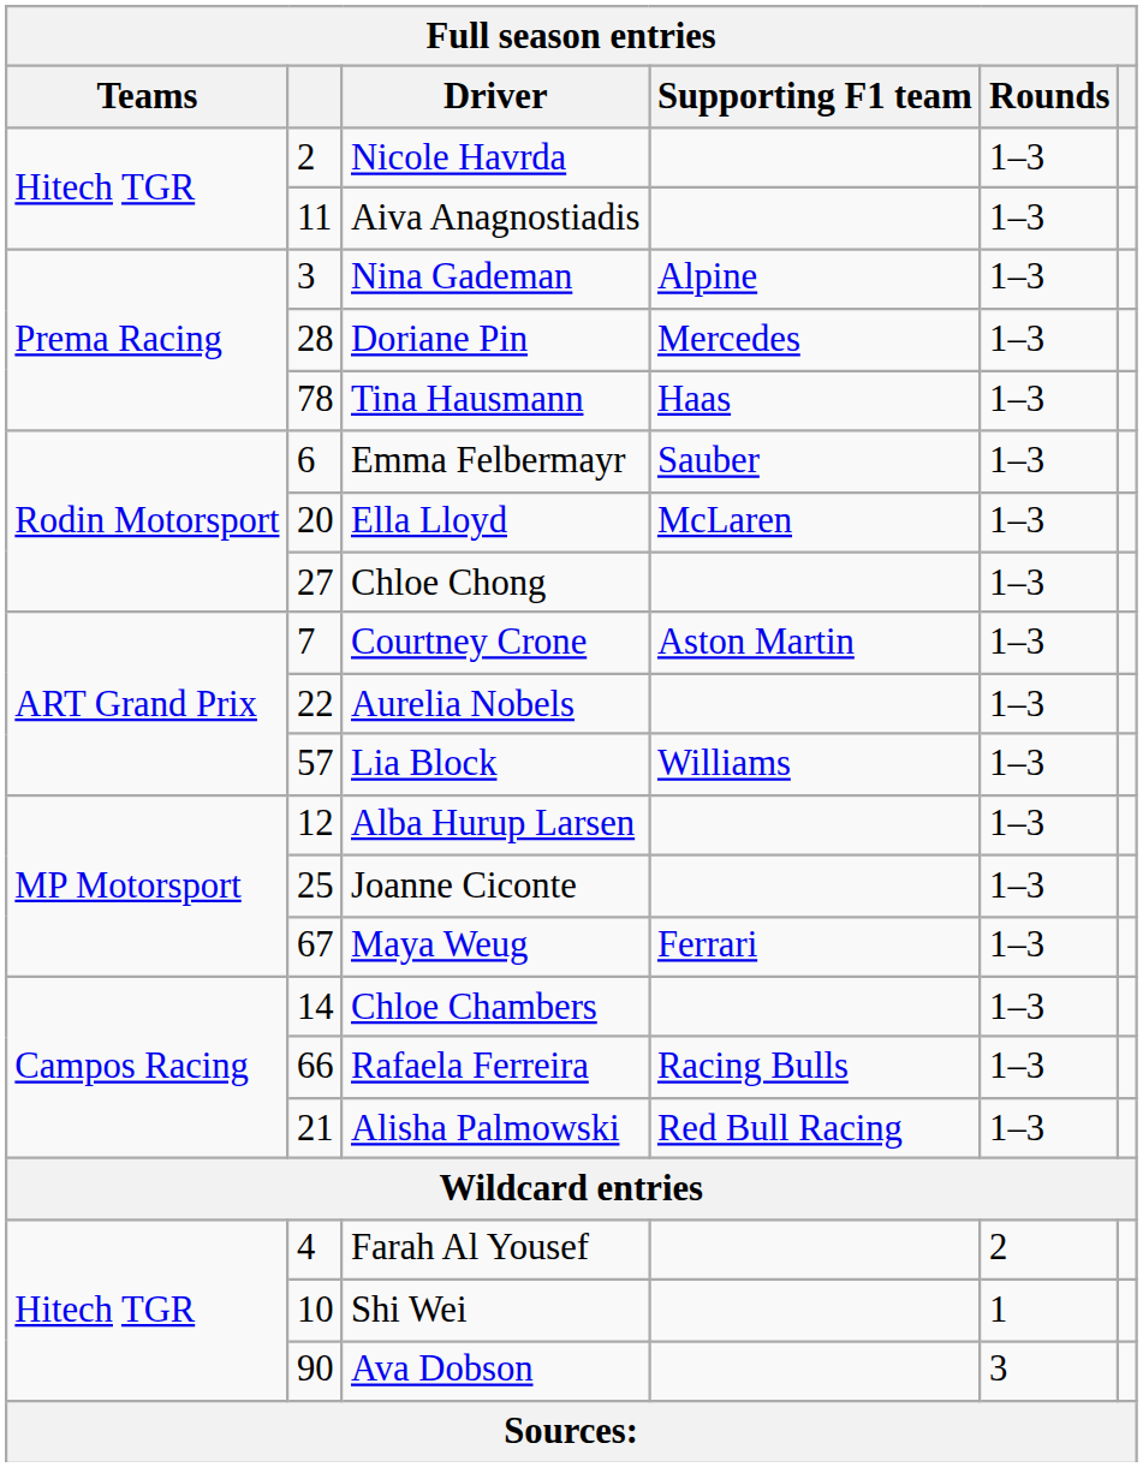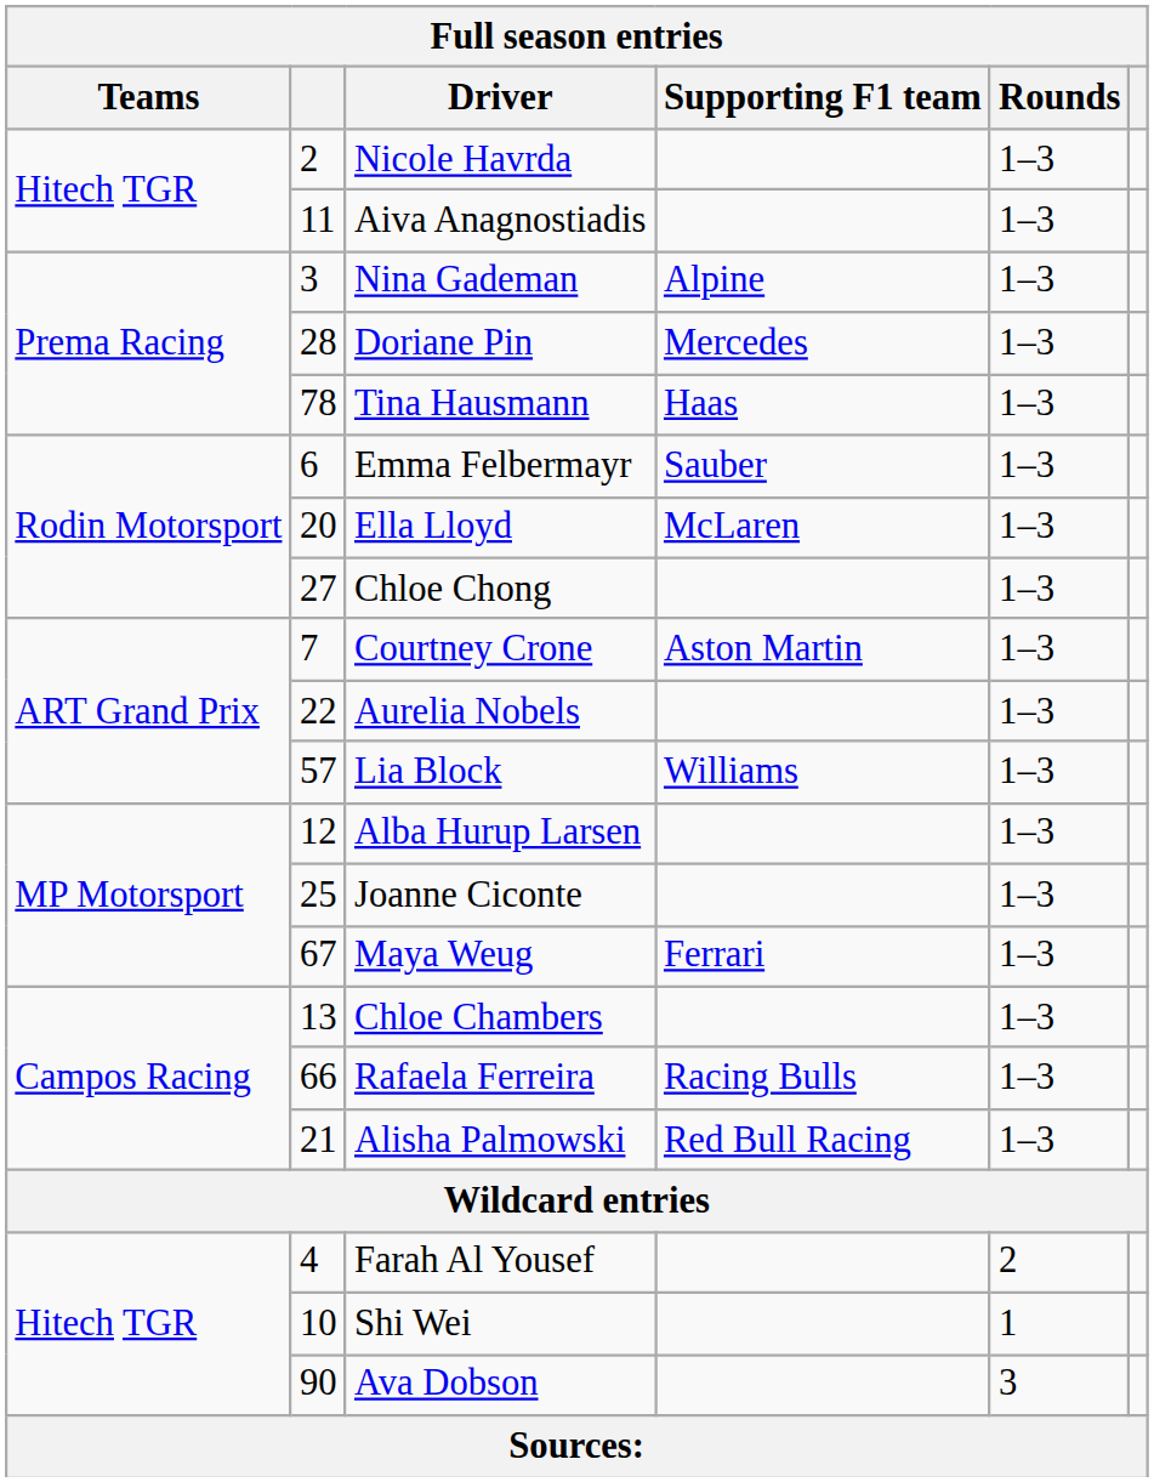 <table class="wikitable" style="font-size: 85%;">
 <tr>
 <th colspan=6 align=center>Full season entries</th>
 </tr>
 <tr>
 <th>Teams</th>
 <th></th>
 <th>Driver</th>
 <th nowrap>Supporting F1 team</th>
 <th>Rounds</th>
 <th></th>
 </tr>
 <tr>
 <td rowspan="2" nowrap> <a href='#'>Hitech</a> <a href='#'>TGR</a></td>
 <td>2</td>
 <td> <a href='#'>Nicole Havrda</a></td>
 <td></td>
 <td>1–3</td>
 <td align="center"></td>
 </tr>
 <tr>
 <td>11</td>
 <td nowrap> Aiva Anagnostiadis</td>
 <td></td>
 <td>1–3</td>
 <td align="center"></td>
 </tr>
 <tr>
 <td rowspan="3"> <a href='#'>Prema Racing</a></td>
 <td>3</td>
 <td> <a href='#'>Nina Gademan</a></td>
 <td> <a href='#'>Alpine</a></td>
 <td>1–3</td>
 <td align="center"></td>
 </tr>
 <tr>
 <td>28</td>
 <td> <a href='#'>Doriane Pin</a></td>
 <td> <a href='#'>Mercedes</a></td>
 <td>1–3</td>
 <td align="center"></td>
 </tr>
 <tr>
 <td>78</td>
 <td> <a href='#'>Tina Hausmann</a></td>
 <td> <a href='#'>Haas</a></td>
 <td>1–3</td>
 <td align="center"></td>
 </tr>
 <tr>
 <td rowspan="3"> <a href='#'>Rodin Motorsport</a></td>
 <td>6</td>
 <td> Emma Felbermayr</td>
 <td> <a href='#'>Sauber</a></td>
 <td>1–3</td>
 <td align="center"></td>
 </tr>
 <tr>
 <td>20</td>
 <td> <a href='#'>Ella Lloyd</a></td>
 <td> <a href='#'>McLaren</a></td>
 <td>1–3</td>
 <td align="center"></td>
 </tr>
 <tr>
 <td>27</td>
 <td> Chloe Chong</td>
 <td></td>
 <td>1–3</td>
 <td align="center"></td>
 </tr>
 <tr>
 <td rowspan="3"> <a href='#'>ART Grand Prix</a></td>
 <td>7</td>
 <td> <a href='#'>Courtney Crone</a></td>
 <td> <a href='#'>Aston Martin</a></td>
 <td>1–3</td>
 <td align="center"></td>
 </tr>
 <tr>
 <td>22</td>
 <td> <a href='#'>Aurelia Nobels</a></td>
 <td></td>
 <td>1–3</td>
 <td align="center"></td>
 </tr>
 <tr>
 <td>57</td>
 <td> <a href='#'>Lia Block</a></td>
 <td> <a href='#'>Williams</a></td>
 <td>1–3</td>
 <td align="center"></td>
 </tr>
 <tr>
 <td rowspan="3"> <a href='#'>MP Motorsport</a></td>
 <td>12</td>
 <td> <a href='#'>Alba Hurup Larsen</a></td>
 <td></td>
 <td>1–3</td>
 <td align="center"></td>
 </tr>
 <tr>
 <td>25</td>
 <td> Joanne Ciconte</td>
 <td></td>
 <td>1–3</td>
 <td align="center"></td>
 </tr>
 <tr>
 <td>67</td>
 <td> <a href='#'>Maya Weug</a></td>
 <td> <a href='#'>Ferrari</a></td>
 <td>1–3</td>
 <td align="center"></td>
 </tr>
 <tr>
 <td rowspan="3"> <a href='#'>Campos Racing</a></td>
-<td>14</td>
+<td>13</td>
 <td> <a href='#'>Chloe Chambers</a></td>
 <td> </td>
 <td>1–3</td>
 <td align="center"></td>
 </tr>
 <tr>
 <td>66</td>
 <td> <a href='#'>Rafaela Ferreira</a></td>
 <td> <a href='#'>Racing Bulls</a></td>
 <td>1–3</td>
 <td align="center"></td>
 </tr>
 <tr>
 <td>21</td>
 <td> <a href='#'>Alisha Palmowski</a></td>
 <td nowrap> <a href='#'>Red Bull Racing</a></td>
 <td>1–3</td>
 <td align="center"></td>
 </tr>
 <tr>
 <th colspan="6">Wildcard entries</th>
 </tr>
 <tr>
 <td rowspan="3"> <a href='#'>Hitech</a> <a href='#'>TGR</a></td>
 <td>4</td>
 <td> Farah Al Yousef</td>
 <td></td>
 <td>2</td>
 <td align="center"></td>
 </tr>
 <tr>
 <td>10</td>
 <td> Shi Wei</td>
 <td></td>
 <td>1</td>
 <td align="center"></td>
 </tr>
 <tr>
 <td>90</td>
 <td> <a href='#'>Ava Dobson</a></td>
 <td></td>
 <td>3</td>
 <td align="center"></td>
 </tr>
 <tr>
 <th colspan="6">Sources:</th>
 </tr>
 </table>
